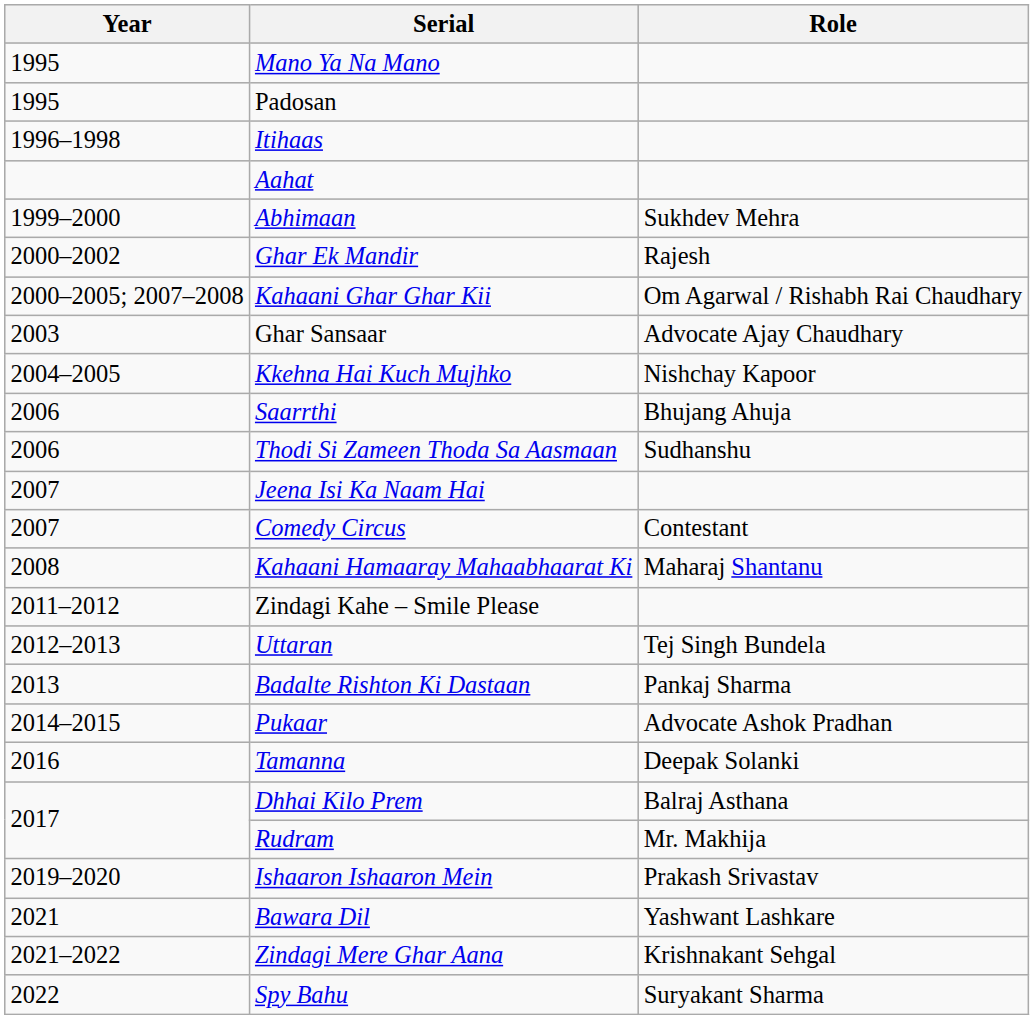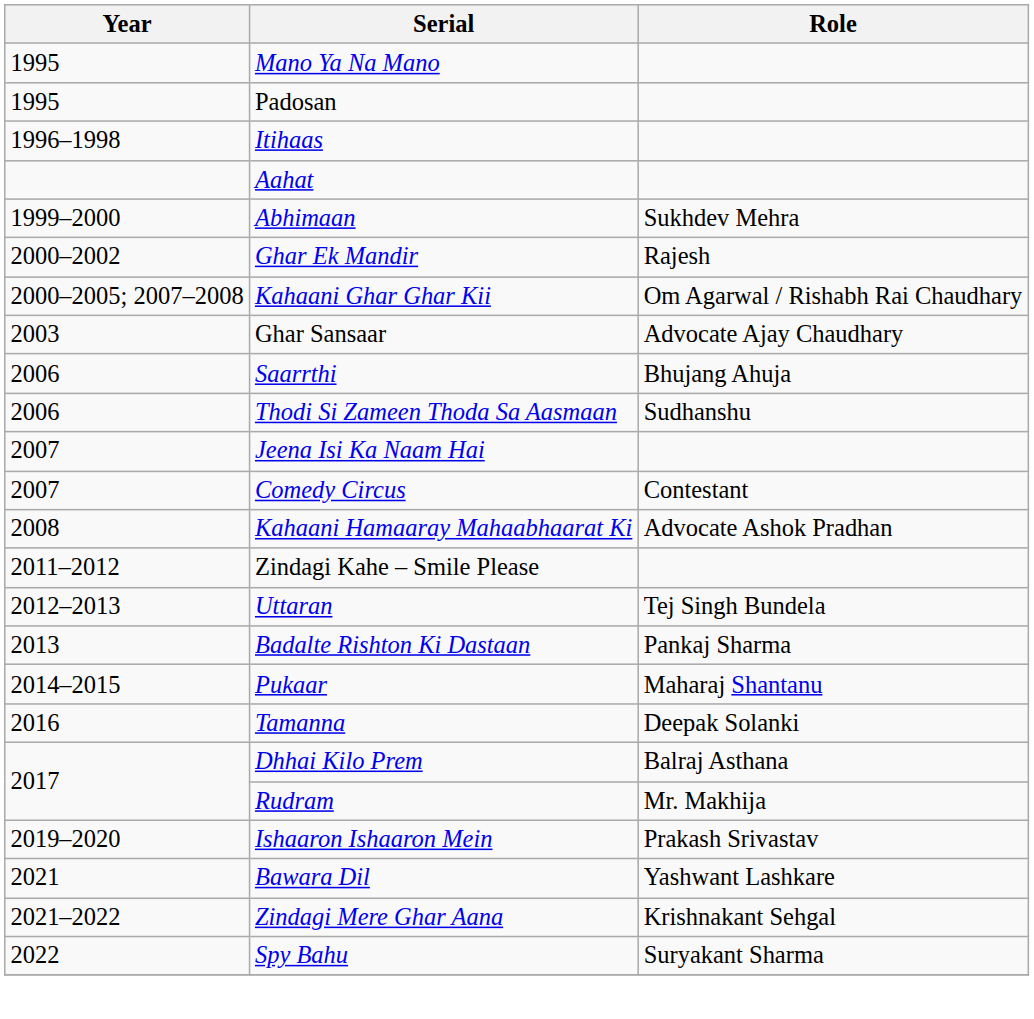 <table class="wikitable sortable">
 <tr>
 <th>Year</th>
 <th>Serial</th>
 <th>Role</th>
 </tr>
 <tr>
 <td>1995</td>
 <td><em><a href='#'>Mano Ya Na Mano</a></em></td>
 <td></td>
 </tr>
 <tr>
 <td>1995</td>
 <td>Padosan</td>
 <td></td>
 </tr>
 <tr>
 <td>1996–1998</td>
 <td><em><a href='#'>Itihaas</a></em></td>
 <td></td>
 </tr>
 <tr>
 <td></td>
 <td><em><a href='#'>Aahat</a></em></td>
 <td></td>
 </tr>
 <tr>
 <td>1999–2000</td>
 <td><em><a href='#'>Abhimaan</a></em></td>
 <td>Sukhdev Mehra</td>
 </tr>
 <tr>
 <td>2000–2002</td>
 <td><em><a href='#'>Ghar Ek Mandir</a></em></td>
 <td>Rajesh</td>
 </tr>
 <tr>
 <td>2000–2005; 2007–2008</td>
 <td><em><a href='#'>Kahaani Ghar Ghar Kii</a></em></td>
 <td>Om Agarwal / Rishabh Rai Chaudhary</td>
 </tr>
 <tr>
 <td>2003</td>
 <td>Ghar Sansaar</td>
 <td>Advocate Ajay Chaudhary</td>
 </tr>
 <tr>
-<td>2004–2005</td>
-<td><em><a href='#'>Kkehna Hai Kuch Mujhko</a></em></td>
-<td>Nishchay Kapoor</td>
-</tr>
-<tr>
 <td>2006</td>
 <td><em><a href='#'>Saarrthi</a></em></td>
 <td>Bhujang Ahuja</td>
 </tr>
 <tr>
 <td>2006</td>
 <td><em><a href='#'>Thodi Si Zameen Thoda Sa Aasmaan</a></em></td>
 <td>Sudhanshu</td>
 </tr>
 <tr>
 <td>2007</td>
 <td><em><a href='#'>Jeena Isi Ka Naam Hai</a></em></td>
 <td></td>
 </tr>
 <tr>
 <td>2007</td>
 <td><em><a href='#'>Comedy Circus</a></em></td>
 <td>Contestant</td>
 </tr>
 <tr>
 <td>2008</td>
 <td><em><a href='#'>Kahaani Hamaaray Mahaabhaarat Ki</a></em></td>
-<td>Maharaj <a href='#'>Shantanu</a></td>
+<td>Advocate Ashok Pradhan</td>
 </tr>
 <tr>
 <td>2011–2012</td>
 <td>Zindagi Kahe – Smile Please </td>
 <td></td>
 </tr>
 <tr>
 <td>2012–2013</td>
 <td><em><a href='#'>Uttaran</a></em></td>
 <td>Tej Singh Bundela</td>
 </tr>
 <tr>
 <td>2013</td>
 <td><em><a href='#'>Badalte Rishton Ki Dastaan</a></em></td>
 <td>Pankaj Sharma</td>
 </tr>
 <tr>
 <td>2014–2015</td>
 <td><em><a href='#'>Pukaar</a></em></td>
-<td>Advocate Ashok Pradhan</td>
+<td>Maharaj <a href='#'>Shantanu</a></td>
 </tr>
 <tr>
 <td>2016</td>
 <td><em><a href='#'>Tamanna</a></em></td>
 <td>Deepak Solanki</td>
 </tr>
 <tr>
 <td rowspan = "2">2017</td>
 <td><em><a href='#'>Dhhai Kilo Prem</a></em></td>
 <td>Balraj Asthana</td>
 </tr>
 <tr>
 <td><em><a href='#'>Rudram</a></em></td>
 <td>Mr. Makhija</td>
 </tr>
 <tr>
 <td>2019–2020</td>
 <td><em><a href='#'>Ishaaron Ishaaron Mein</a></em></td>
 <td>Prakash Srivastav</td>
 </tr>
 <tr>
 <td>2021</td>
 <td><em><a href='#'>Bawara Dil</a></em></td>
 <td>Yashwant Lashkare</td>
 </tr>
 <tr>
 <td>2021–2022</td>
 <td><em><a href='#'>Zindagi Mere Ghar Aana</a></em></td>
 <td>Krishnakant Sehgal</td>
 </tr>
 <tr>
 <td>2022</td>
 <td><em><a href='#'>Spy Bahu</a></em></td>
 <td>Suryakant Sharma</td>
 </tr>
 <tr>
 </tr>
 </table>
